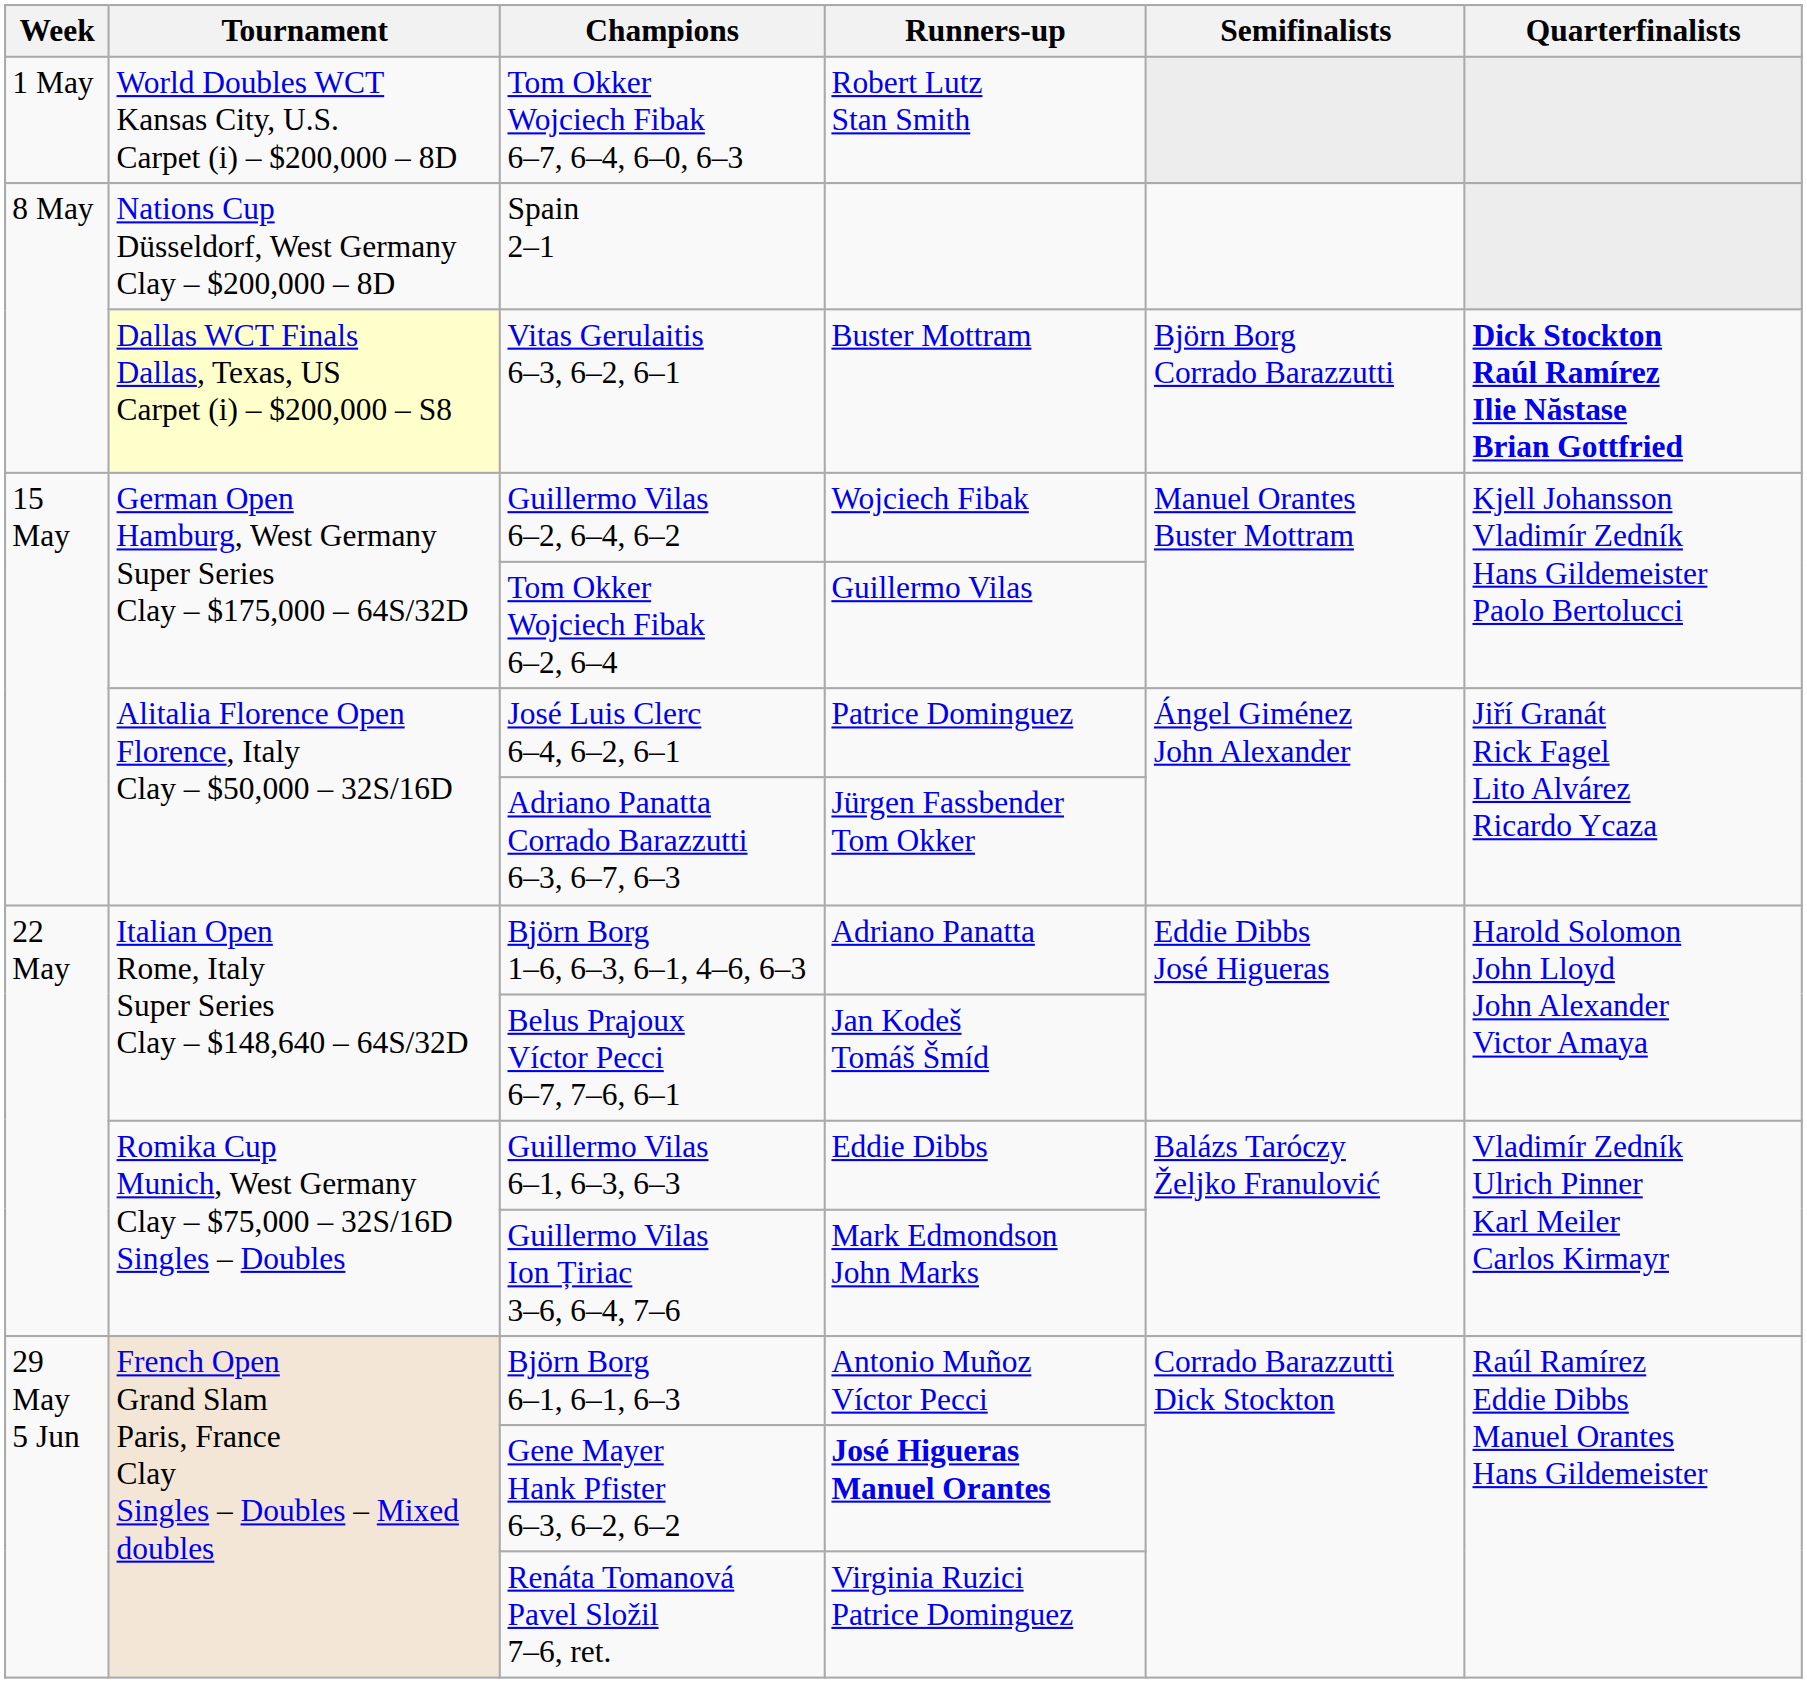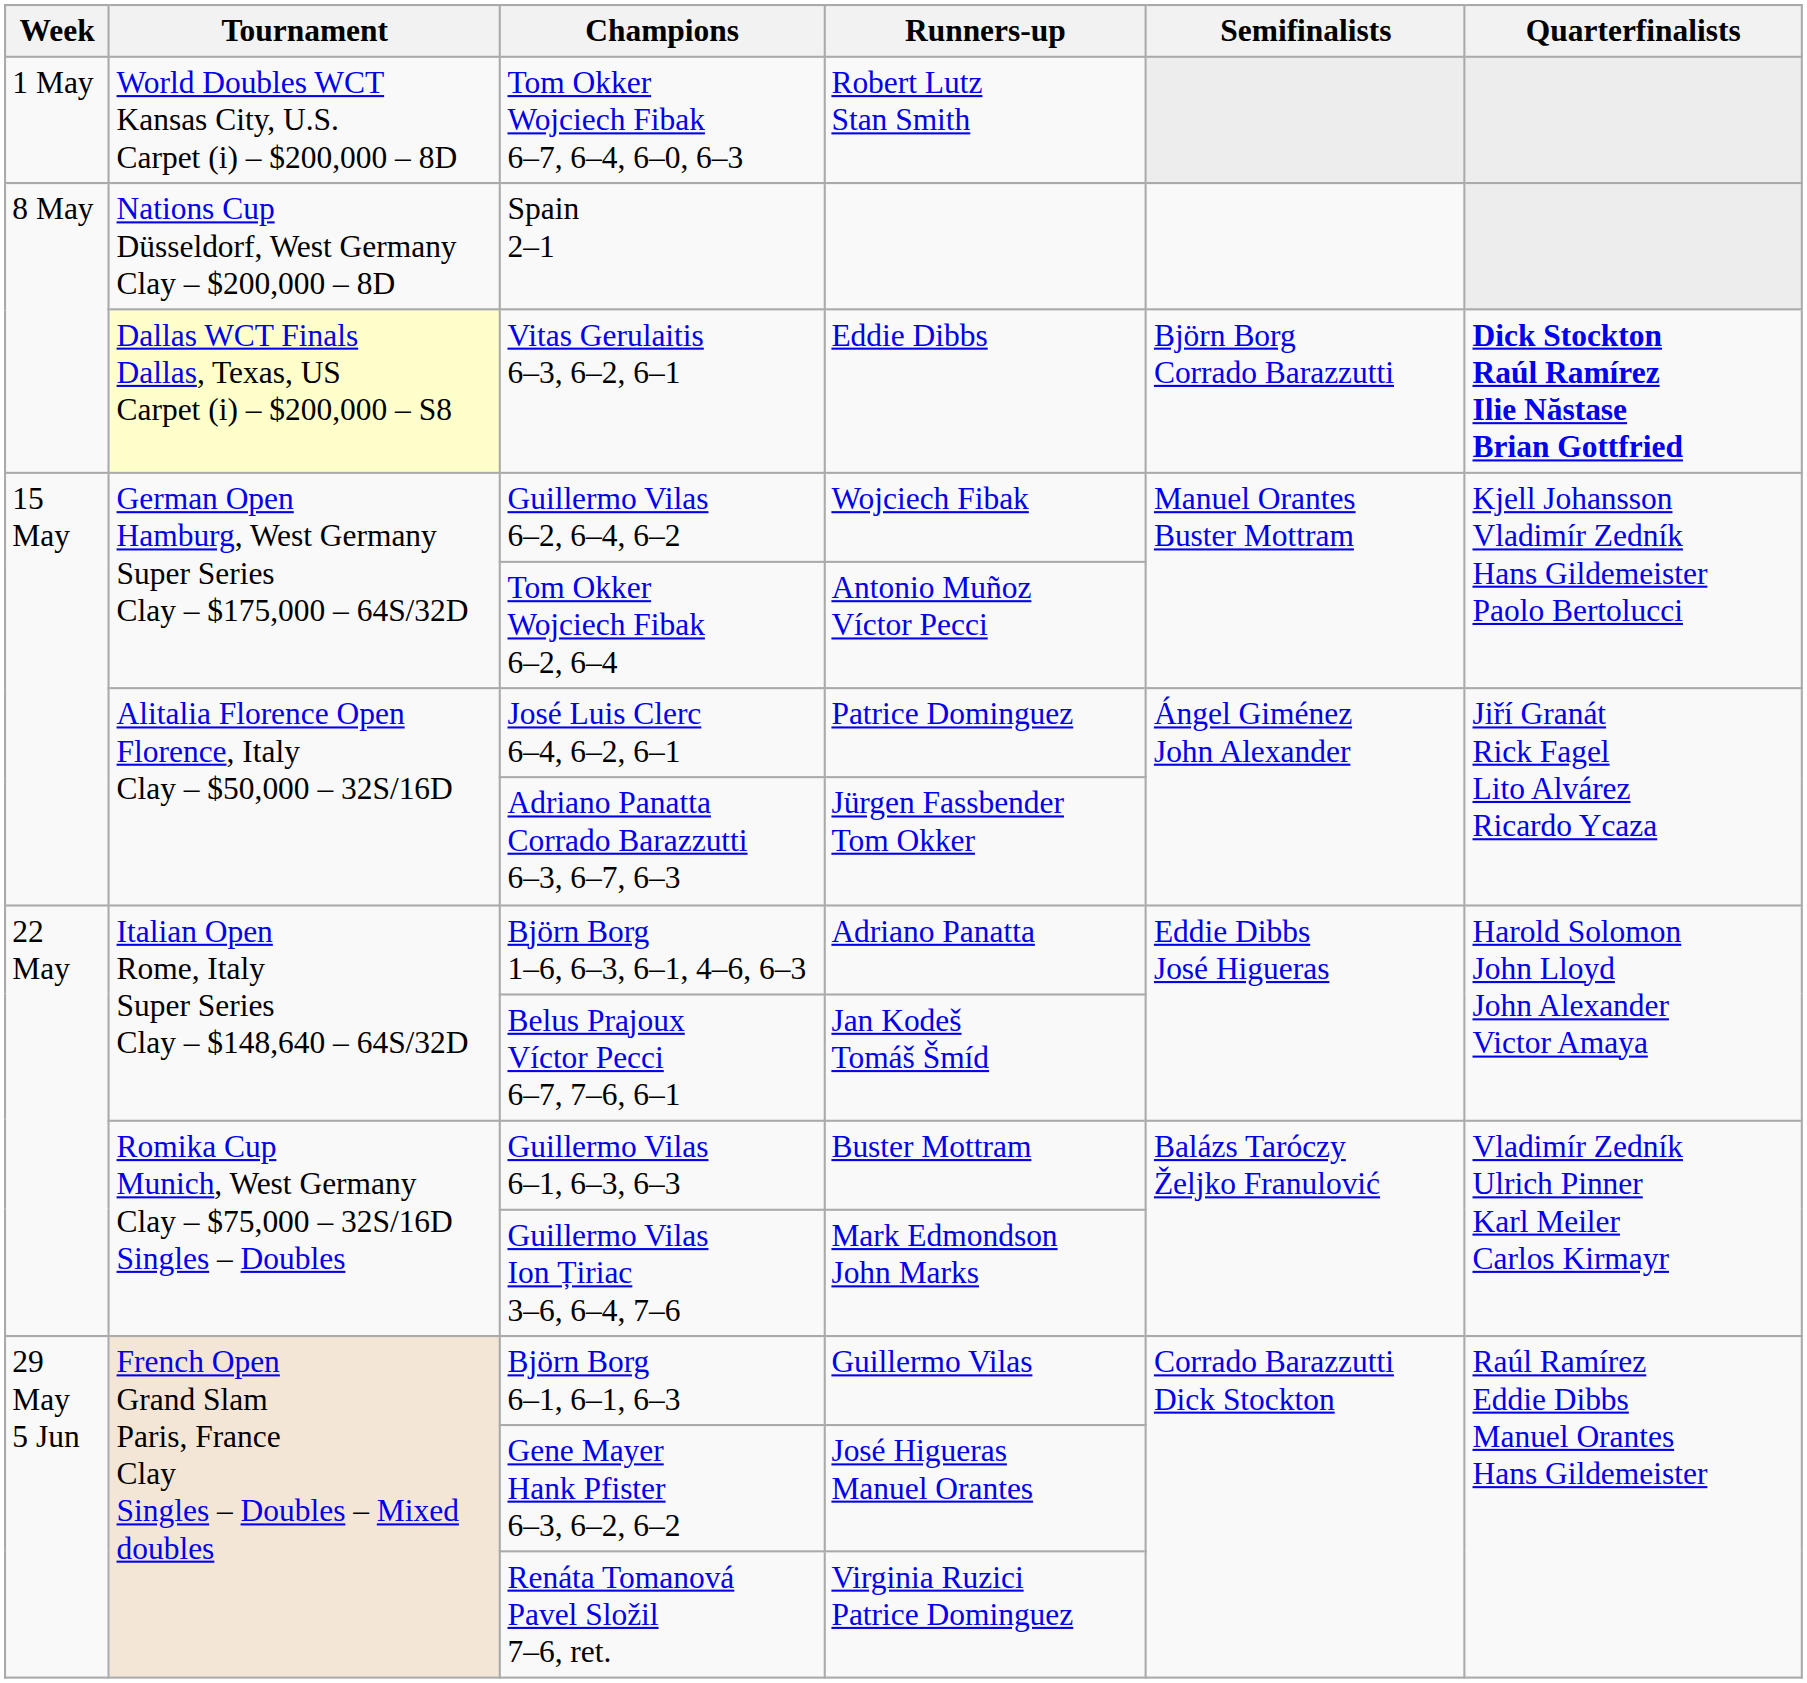 <table class=wikitable style=font-size:95%>
 <tr>
 <th style="width:48px;">Week</th>
 <th style="width:250px;">Tournament</th>
 <th style="width:200px;">Champions</th>
 <th style="width:200px;">Runners-up</th>
 <th style="width:190px;">Semifinalists</th>
 <th style="width:190px;">Quarterfinalists</th>
 </tr>
 <tr valign=top>
 <td rowspan=1>1 May</td>
 <td><a href='#'>World Doubles WCT</a> <br> Kansas City, U.S. <br> Carpet (i) – $200,000 – 8D</td>
 <td> <a href='#'>Tom Okker</a> <br>  <a href='#'>Wojciech Fibak</a> <br> 6–7, 6–4, 6–0, 6–3</td>
 <td> <a href='#'>Robert Lutz</a> <br>  <a href='#'>Stan Smith</a></td>
 <td style="background:#ededed;"></td>
 <td style="background:#ededed;"></td>
 </tr>
 <tr valign=top>
 <td rowspan=2>8 May</td>
 <td><a href='#'>Nations Cup</a> <br> Düsseldorf, West Germany <br> Clay – $200,000 – 8D</td>
 <td> Spain <br> 2–1</td>
 <td></td>
 <td> <br> </td>
 <td style="background:#ededed;"></td>
 </tr>
 <tr valign=top>
 <td style="background:#ffffcc;"><a href='#'>Dallas WCT Finals</a> <br> <a href='#'>Dallas</a>, Texas, US <br> Carpet (i) – $200,000 – S8</td>
 <td> <a href='#'>Vitas Gerulaitis</a> <br> 6–3, 6–2, 6–1</td>
-<td> <a href='#'>Buster Mottram</a></td>
+<td> <a href='#'>Eddie Dibbs</a></td>
 <td> <a href='#'>Björn Borg</a> <br>  <a href='#'>Corrado Barazzutti</a></td>
 <td><strong> <a href='#'>Dick Stockton</a> <br>  <a href='#'>Raúl Ramírez</a> <br>  <a href='#'>Ilie Năstase</a> <br>  <a href='#'>Brian Gottfried</a></strong></td>
 </tr>
 <tr valign=top>
 <td rowspan=4>15 May</td>
 <td rowspan=2><a href='#'>German Open</a> <br> <a href='#'>Hamburg</a>, West Germany <br>Super Series <br> Clay – $175,000 – 64S/32D</td>
 <td> <a href='#'>Guillermo Vilas</a> <br> 6–2, 6–4, 6–2</td>
 <td> <a href='#'>Wojciech Fibak</a></td>
 <td rowspan=2> <a href='#'>Manuel Orantes</a> <br>  <a href='#'>Buster Mottram</a></td>
 <td rowspan=2> <a href='#'>Kjell Johansson</a> <br>  <a href='#'>Vladimír Zedník</a> <br>  <a href='#'>Hans Gildemeister</a> <br>  <a href='#'>Paolo Bertolucci</a></td>
 </tr>
 <tr valign=top>
 <td> <a href='#'>Tom Okker</a> <br>  <a href='#'>Wojciech Fibak</a> <br> 6–2, 6–4</td>
-<td> <a href='#'>Guillermo Vilas</a></td>
+<td> <a href='#'>Antonio Muñoz</a> <br>  <a href='#'>Víctor Pecci</a></td>
 </tr>
 <tr valign=top>
 <td rowspan=2><a href='#'>Alitalia Florence Open</a> <br> <a href='#'>Florence</a>, Italy <br> Clay – $50,000 – 32S/16D</td>
 <td> <a href='#'>José Luis Clerc</a> <br> 6–4, 6–2, 6–1</td>
 <td> <a href='#'>Patrice Dominguez</a></td>
 <td rowspan=2> <a href='#'>Ángel Giménez</a> <br>  <a href='#'>John Alexander</a></td>
 <td rowspan=2> <a href='#'>Jiří Granát</a> <br>  <a href='#'>Rick Fagel</a> <br>  <a href='#'>Lito Alvárez</a> <br>  <a href='#'>Ricardo Ycaza</a></td>
 </tr>
 <tr valign=top>
 <td> <a href='#'>Adriano Panatta</a> <br>  <a href='#'>Corrado Barazzutti</a> <br> 6–3, 6–7, 6–3</td>
 <td> <a href='#'>Jürgen Fassbender</a> <br>  <a href='#'>Tom Okker</a></td>
 </tr>
 <tr valign=top>
 <td rowspan=4>22 May</td>
 <td rowspan=2><a href='#'>Italian Open</a> <br> Rome, Italy <br>Super Series <br> Clay – $148,640 – 64S/32D</td>
 <td> <a href='#'>Björn Borg</a> <br> 1–6, 6–3, 6–1, 4–6, 6–3</td>
 <td> <a href='#'>Adriano Panatta</a></td>
 <td rowspan=2> <a href='#'>Eddie Dibbs</a> <br>  <a href='#'>José Higueras</a></td>
 <td rowspan=2> <a href='#'>Harold Solomon</a> <br>  <a href='#'>John Lloyd</a> <br>  <a href='#'>John Alexander</a> <br>  <a href='#'>Victor Amaya</a></td>
 </tr>
 <tr valign=top>
 <td> <a href='#'>Belus Prajoux</a> <br>  <a href='#'>Víctor Pecci</a> <br> 6–7, 7–6, 6–1</td>
 <td> <a href='#'>Jan Kodeš</a> <br>  <a href='#'>Tomáš Šmíd</a></td>
 </tr>
 <tr valign=top>
 <td rowspan=2><a href='#'>Romika Cup</a> <br> <a href='#'>Munich</a>, West Germany <br> Clay – $75,000 – 32S/16D <br> <a href='#'>Singles</a> – <a href='#'>Doubles</a></td>
 <td> <a href='#'>Guillermo Vilas</a> <br> 6–1, 6–3, 6–3</td>
-<td> <a href='#'>Eddie Dibbs</a></td>
+<td> <a href='#'>Buster Mottram</a></td>
 <td rowspan=2> <a href='#'>Balázs Taróczy</a> <br>  <a href='#'>Željko Franulović</a></td>
 <td rowspan=2> <a href='#'>Vladimír Zedník</a> <br>  <a href='#'>Ulrich Pinner</a> <br>  <a href='#'>Karl Meiler</a> <br>  <a href='#'>Carlos Kirmayr</a></td>
 </tr>
 <tr valign=top>
 <td> <a href='#'>Guillermo Vilas</a> <br>  <a href='#'>Ion Țiriac</a> <br> 3–6, 6–4, 7–6</td>
 <td> <a href='#'>Mark Edmondson</a> <br>  <a href='#'>John Marks</a></td>
 </tr>
 <tr valign=top>
 <td rowspan=3>29 May<br>5 Jun</td>
 <td rowspan=3 style="background:#f3e6d7;"><a href='#'>French Open</a> <br> Grand Slam <br> Paris, France <br> Clay <br> <a href='#'>Singles</a> – <a href='#'>Doubles</a> – <a href='#'>Mixed doubles</a></td>
 <td> <a href='#'>Björn Borg</a> <br> 6–1, 6–1, 6–3</td>
-<td> <a href='#'>Antonio Muñoz</a> <br>  <a href='#'>Víctor Pecci</a></td>
+<td> <a href='#'>Guillermo Vilas</a></td>
 <td rowspan=3> <a href='#'>Corrado Barazzutti</a> <br>  <a href='#'>Dick Stockton</a></td>
 <td rowspan=3> <a href='#'>Raúl Ramírez</a> <br>  <a href='#'>Eddie Dibbs</a> <br>  <a href='#'>Manuel Orantes</a> <br>  <a href='#'>Hans Gildemeister</a></td>
 </tr>
 <tr valign=top>
 <td> <a href='#'>Gene Mayer</a> <br>  <a href='#'>Hank Pfister</a> <br> 6–3, 6–2, 6–2</td>
-<td><strong> <a href='#'>José Higueras</a> <br>  <a href='#'>Manuel Orantes</a></strong></td>
+<td> <a href='#'>José Higueras</a> <br>  <a href='#'>Manuel Orantes</a></td>
 </tr>
 <tr valign=top>
 <td> <a href='#'>Renáta Tomanová</a> <br>  <a href='#'>Pavel Složil</a> <br> 7–6, ret.</td>
 <td> <a href='#'>Virginia Ruzici</a> <br>  <a href='#'>Patrice Dominguez</a></td>
 </tr>
 </table>
